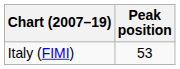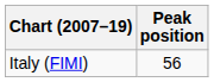 <table class="wikitable sortable">
 <tr>
 <th>Chart (2007–19)</th>
 <th>Peak<br>position</th>
 </tr>
 <tr>
 <td>Italy (<a href='#'>FIMI</a>)</td>
-<td style="text-align:center;">53</td>
+<td style="text-align:center;">56</td>
 </tr>
 </table>
